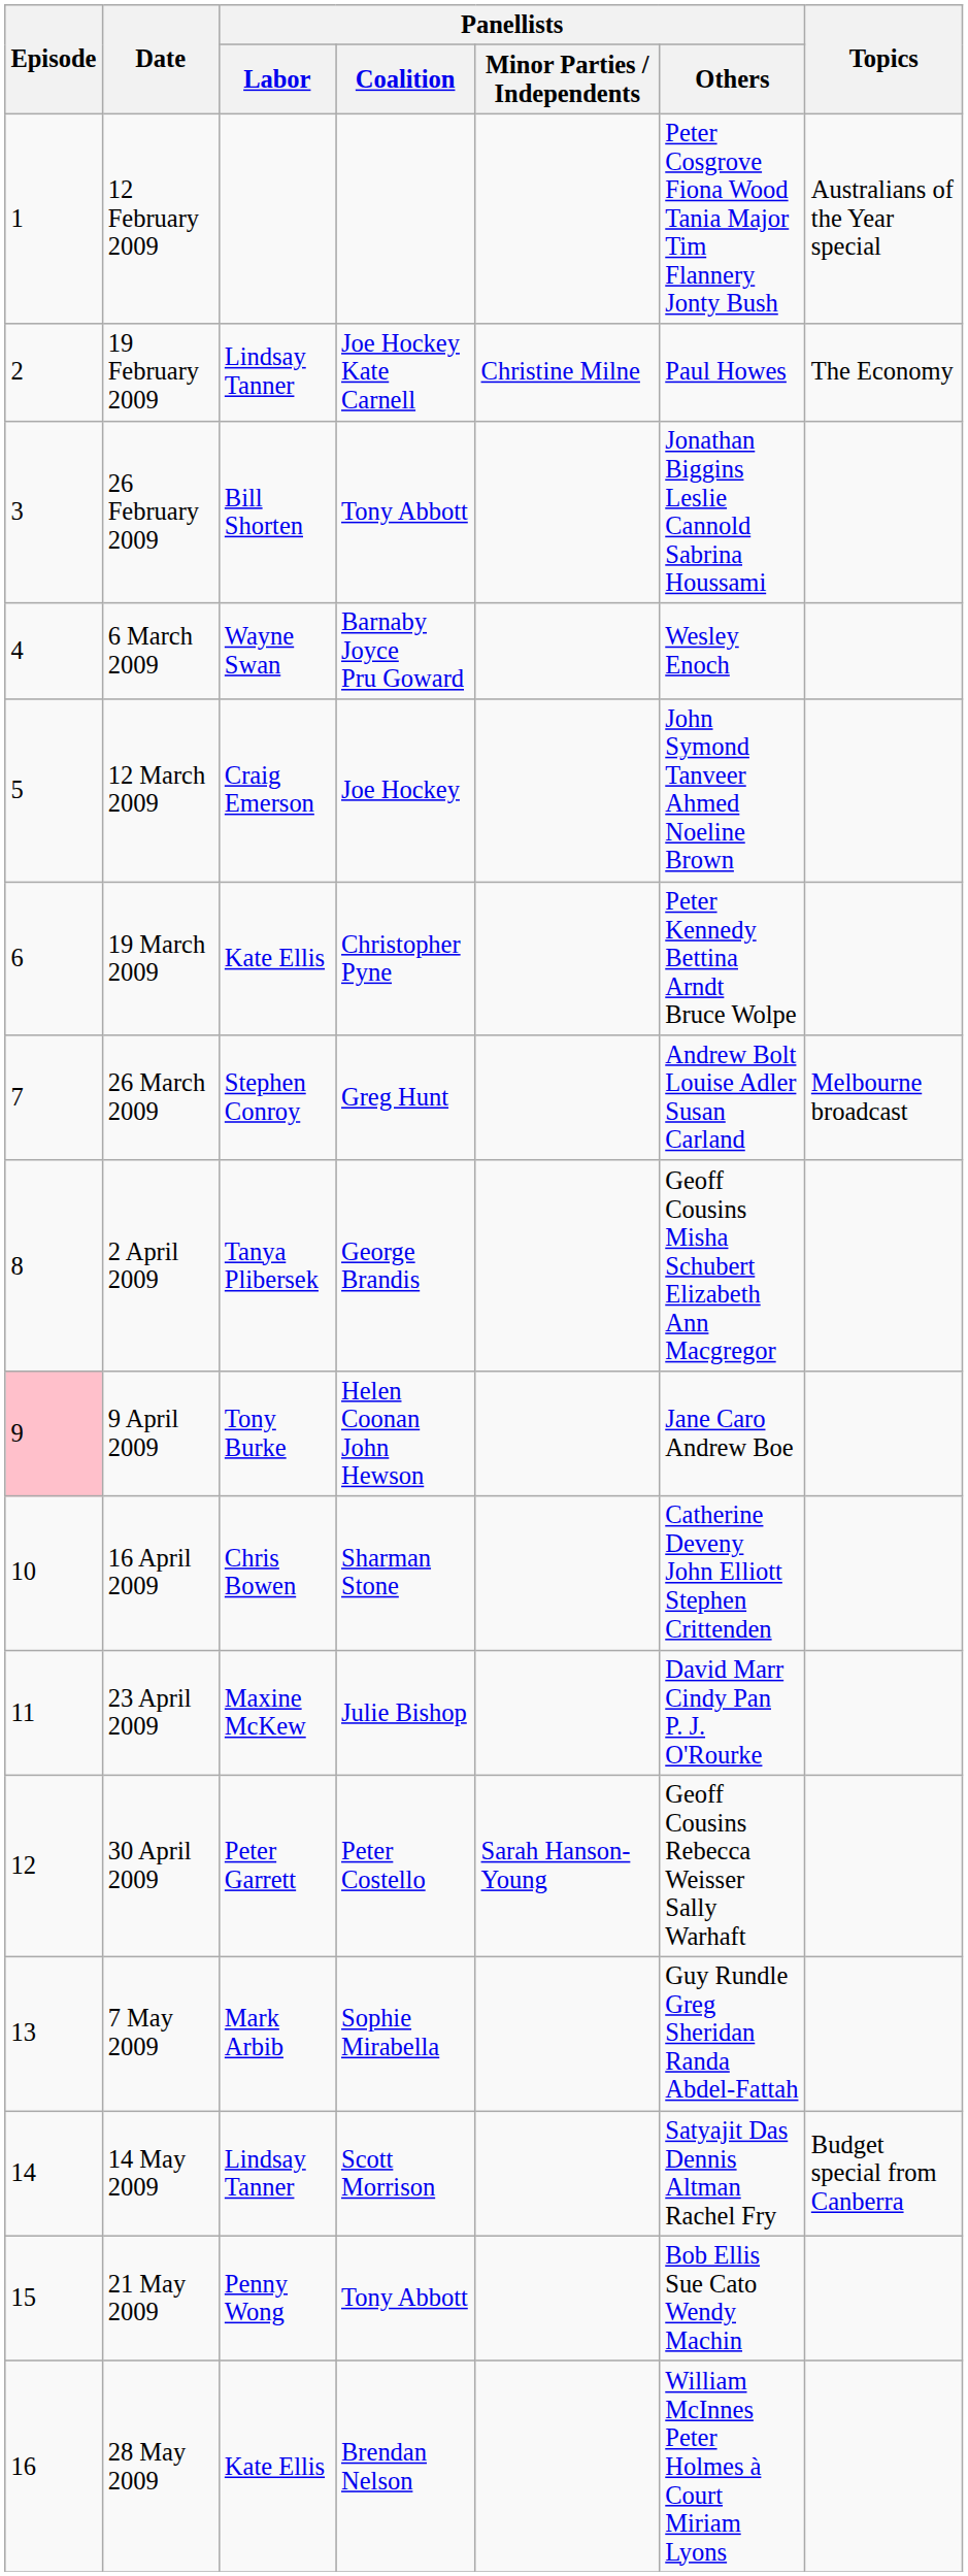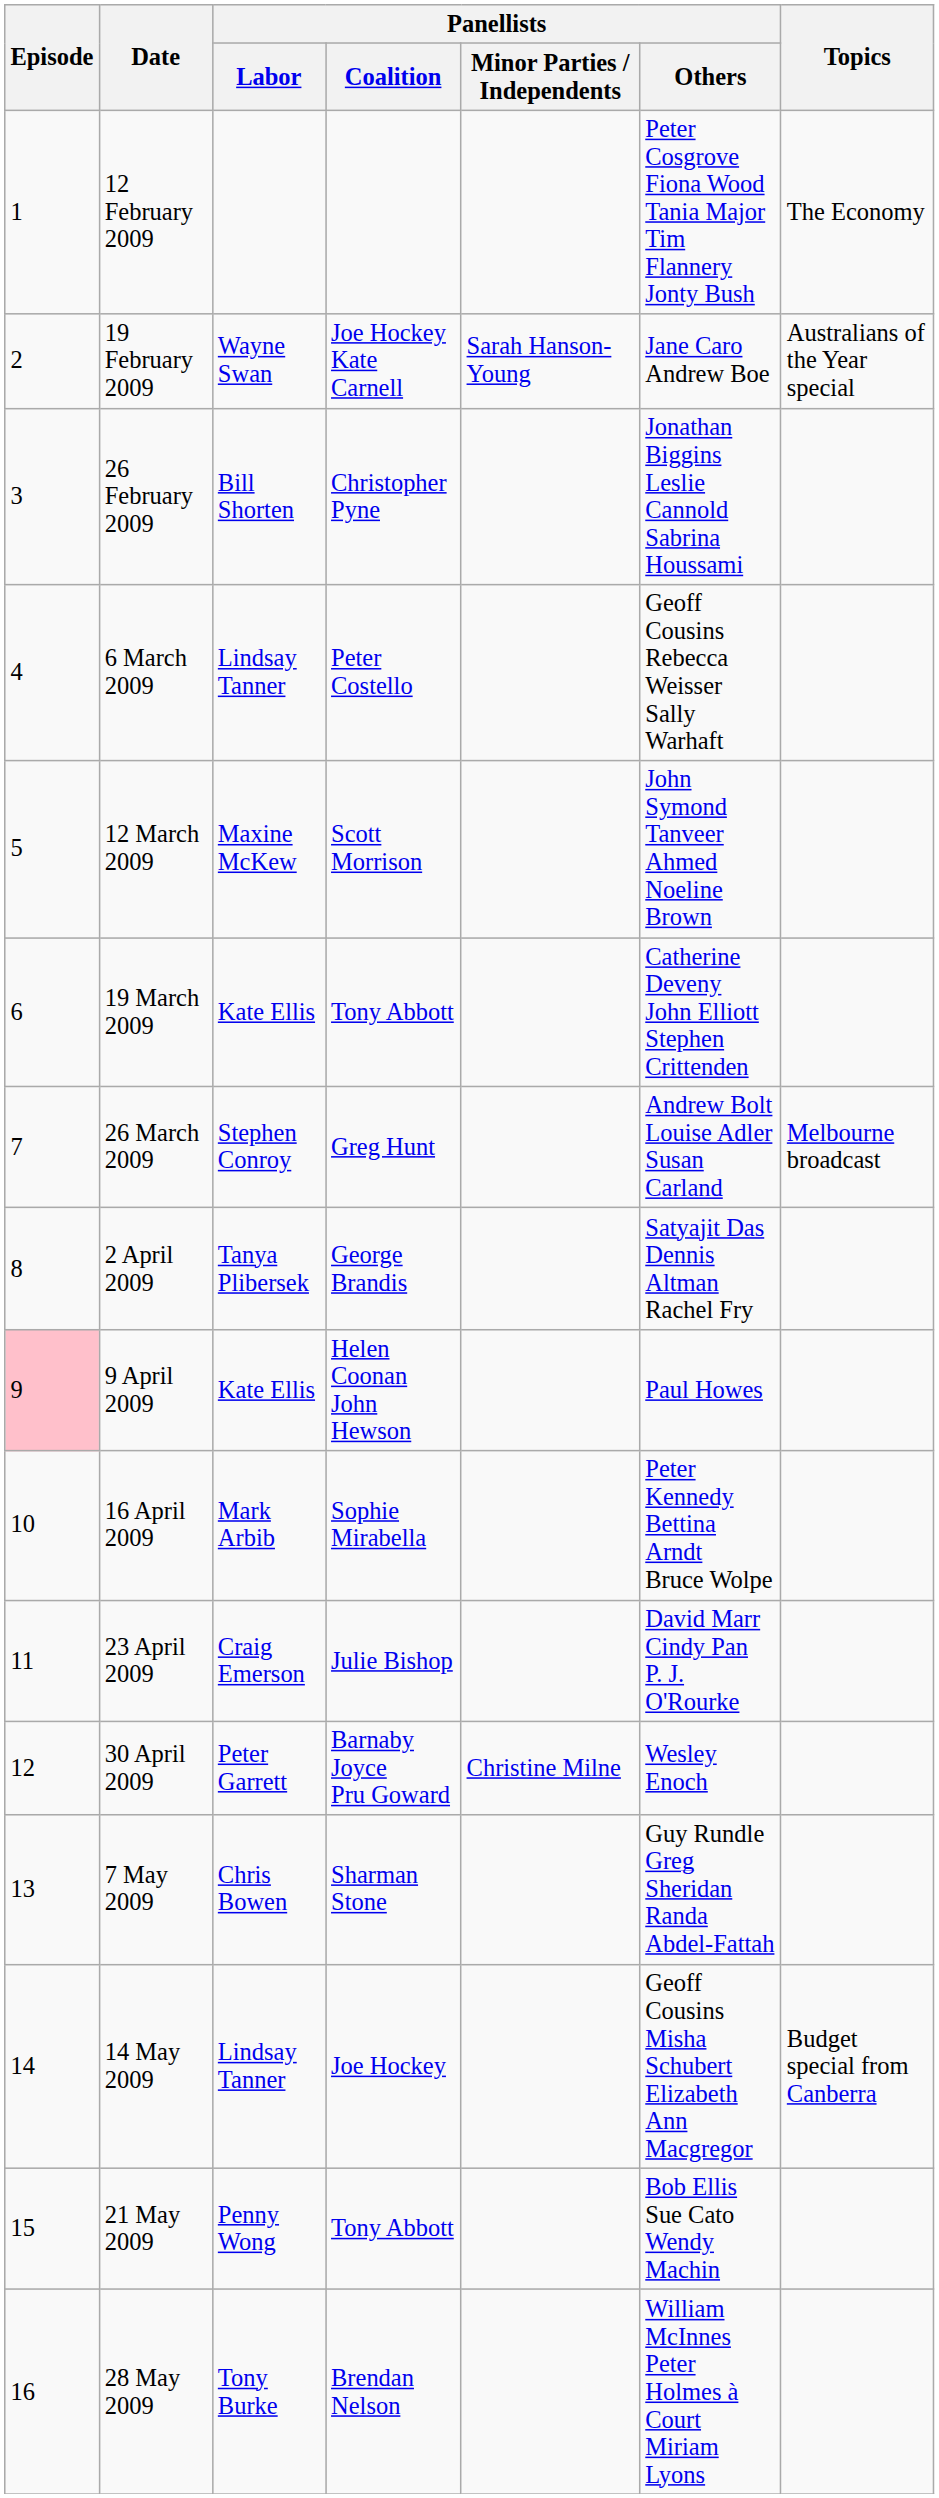 <table class="wikitable">
 <tr>
 <th rowspan="2">Episode</th>
 <th rowspan="2">Date</th>
 <th colspan="4">Panellists</th>
 <th rowspan="2">Topics</th>
 </tr>
 <tr>
 <th><a href='#'>Labor</a></th>
 <th><a href='#'>Coalition</a></th>
 <th>Minor Parties / Independents</th>
 <th>Others</th>
 </tr>
 <tr>
 <td>1</td>
 <td>12 February 2009</td>
 <td></td>
 <td></td>
 <td></td>
 <td><a href='#'>Peter Cosgrove</a><br><a href='#'>Fiona Wood</a><br><a href='#'>Tania Major</a><br><a href='#'>Tim Flannery</a><br><a href='#'>Jonty Bush</a></td>
-<td>Australians of the Year special</td>
+<td>The Economy</td>
 </tr>
 <tr>
 <td>2</td>
 <td>19 February 2009</td>
-<td><a href='#'>Lindsay Tanner</a></td>
+<td><a href='#'>Wayne Swan</a></td>
 <td><a href='#'>Joe Hockey</a><br><a href='#'>Kate Carnell</a></td>
-<td><a href='#'>Christine Milne</a></td>
-<td><a href='#'>Paul Howes</a></td>
-<td>The Economy</td>
+<td><a href='#'>Sarah Hanson-Young</a></td>
+<td><a href='#'>Jane Caro</a><br>Andrew Boe</td>
+<td>Australians of the Year special</td>
 </tr>
 <tr>
 <td>3</td>
 <td>26 February 2009</td>
 <td><a href='#'>Bill Shorten</a></td>
-<td><a href='#'>Tony Abbott</a></td>
+<td><a href='#'>Christopher Pyne</a></td>
 <td></td>
 <td><a href='#'>Jonathan Biggins</a><br><a href='#'>Leslie Cannold</a><br><a href='#'>Sabrina Houssami</a></td>
 <td></td>
 </tr>
 <tr>
 <td>4</td>
 <td>6 March 2009</td>
-<td><a href='#'>Wayne Swan</a></td>
-<td><a href='#'>Barnaby Joyce</a><br><a href='#'>Pru Goward</a></td>
+<td><a href='#'>Lindsay Tanner</a></td>
+<td><a href='#'>Peter Costello</a></td>
 <td></td>
-<td><a href='#'>Wesley Enoch</a></td>
+<td>Geoff Cousins<br>Rebecca Weisser<br>Sally Warhaft</td>
 <td></td>
 </tr>
 <tr>
 <td>5</td>
 <td>12 March 2009</td>
-<td><a href='#'>Craig Emerson</a></td>
-<td><a href='#'>Joe Hockey</a></td>
+<td><a href='#'>Maxine McKew</a></td>
+<td><a href='#'>Scott Morrison</a></td>
 <td></td>
 <td><a href='#'>John Symond</a><br><a href='#'>Tanveer Ahmed</a><br><a href='#'>Noeline Brown</a></td>
 <td></td>
 </tr>
 <tr>
 <td>6</td>
 <td>19 March 2009</td>
 <td><a href='#'>Kate Ellis</a></td>
-<td><a href='#'>Christopher Pyne</a></td>
+<td><a href='#'>Tony Abbott</a></td>
 <td></td>
-<td><a href='#'>Peter Kennedy</a><br><a href='#'>Bettina Arndt</a><br>Bruce Wolpe</td>
+<td><a href='#'>Catherine Deveny</a><br><a href='#'>John Elliott</a><br><a href='#'>Stephen Crittenden</a></td>
 <td></td>
 </tr>
 <tr>
 <td>7</td>
 <td>26 March 2009</td>
 <td><a href='#'>Stephen Conroy</a></td>
 <td><a href='#'>Greg Hunt</a></td>
 <td></td>
 <td><a href='#'>Andrew Bolt</a><br><a href='#'>Louise Adler</a><br><a href='#'>Susan Carland</a></td>
 <td><a href='#'>Melbourne</a> broadcast</td>
 </tr>
 <tr>
 <td>8</td>
 <td>2 April 2009</td>
 <td><a href='#'>Tanya Plibersek</a></td>
 <td><a href='#'>George Brandis</a></td>
 <td></td>
-<td>Geoff Cousins<br><a href='#'>Misha Schubert</a><br><a href='#'>Elizabeth Ann Macgregor</a></td>
+<td><a href='#'>Satyajit Das</a><br><a href='#'>Dennis Altman</a><br>Rachel Fry</td>
 <td></td>
 </tr>
 <tr>
 <td style="background: pink;">9</td>
 <td>9 April 2009</td>
-<td><a href='#'>Tony Burke</a></td>
+<td><a href='#'>Kate Ellis</a></td>
 <td><a href='#'>Helen Coonan</a><br><a href='#'>John Hewson</a></td>
 <td></td>
-<td><a href='#'>Jane Caro</a><br>Andrew Boe</td>
+<td><a href='#'>Paul Howes</a></td>
 <td></td>
 </tr>
 <tr>
 <td>10</td>
 <td>16 April 2009</td>
-<td><a href='#'>Chris Bowen</a></td>
-<td><a href='#'>Sharman Stone</a></td>
+<td><a href='#'>Mark Arbib</a></td>
+<td><a href='#'>Sophie Mirabella</a></td>
 <td></td>
-<td><a href='#'>Catherine Deveny</a><br><a href='#'>John Elliott</a><br><a href='#'>Stephen Crittenden</a></td>
+<td><a href='#'>Peter Kennedy</a><br><a href='#'>Bettina Arndt</a><br>Bruce Wolpe</td>
 <td></td>
 </tr>
 <tr>
 <td>11</td>
 <td>23 April 2009</td>
-<td><a href='#'>Maxine McKew</a></td>
+<td><a href='#'>Craig Emerson</a></td>
 <td><a href='#'>Julie Bishop</a></td>
 <td></td>
 <td><a href='#'>David Marr</a><br><a href='#'>Cindy Pan</a><br><a href='#'>P. J. O'Rourke</a></td>
 <td></td>
 </tr>
 <tr>
 <td>12</td>
 <td>30 April 2009</td>
 <td><a href='#'>Peter Garrett</a></td>
-<td><a href='#'>Peter Costello</a></td>
-<td><a href='#'>Sarah Hanson-Young</a></td>
-<td>Geoff Cousins<br>Rebecca Weisser<br>Sally Warhaft</td>
+<td><a href='#'>Barnaby Joyce</a><br><a href='#'>Pru Goward</a></td>
+<td><a href='#'>Christine Milne</a></td>
+<td><a href='#'>Wesley Enoch</a></td>
 <td></td>
 </tr>
 <tr>
 <td>13</td>
 <td>7 May 2009</td>
-<td><a href='#'>Mark Arbib</a></td>
-<td><a href='#'>Sophie Mirabella</a></td>
+<td><a href='#'>Chris Bowen</a></td>
+<td><a href='#'>Sharman Stone</a></td>
 <td></td>
 <td>Guy Rundle<br><a href='#'>Greg Sheridan</a><br><a href='#'>Randa Abdel-Fattah</a></td>
 <td></td>
 </tr>
 <tr>
 <td>14</td>
 <td>14 May 2009</td>
 <td><a href='#'>Lindsay Tanner</a></td>
-<td><a href='#'>Scott Morrison</a></td>
+<td><a href='#'>Joe Hockey</a></td>
 <td></td>
-<td><a href='#'>Satyajit Das</a><br><a href='#'>Dennis Altman</a><br>Rachel Fry</td>
+<td>Geoff Cousins<br><a href='#'>Misha Schubert</a><br><a href='#'>Elizabeth Ann Macgregor</a></td>
 <td>Budget special from <a href='#'>Canberra</a></td>
 </tr>
 <tr>
 <td>15</td>
 <td>21 May 2009</td>
 <td><a href='#'>Penny Wong</a></td>
 <td><a href='#'>Tony Abbott</a></td>
 <td></td>
 <td><a href='#'>Bob Ellis</a><br>Sue Cato<br><a href='#'>Wendy Machin</a></td>
 <td></td>
 </tr>
 <tr>
 <td>16</td>
 <td>28 May 2009</td>
-<td><a href='#'>Kate Ellis</a></td>
+<td><a href='#'>Tony Burke</a></td>
 <td><a href='#'>Brendan Nelson</a></td>
 <td></td>
 <td><a href='#'>William McInnes</a><br><a href='#'>Peter Holmes à Court</a><br><a href='#'>Miriam Lyons</a></td>
 <td></td>
 </tr>
 </table>
